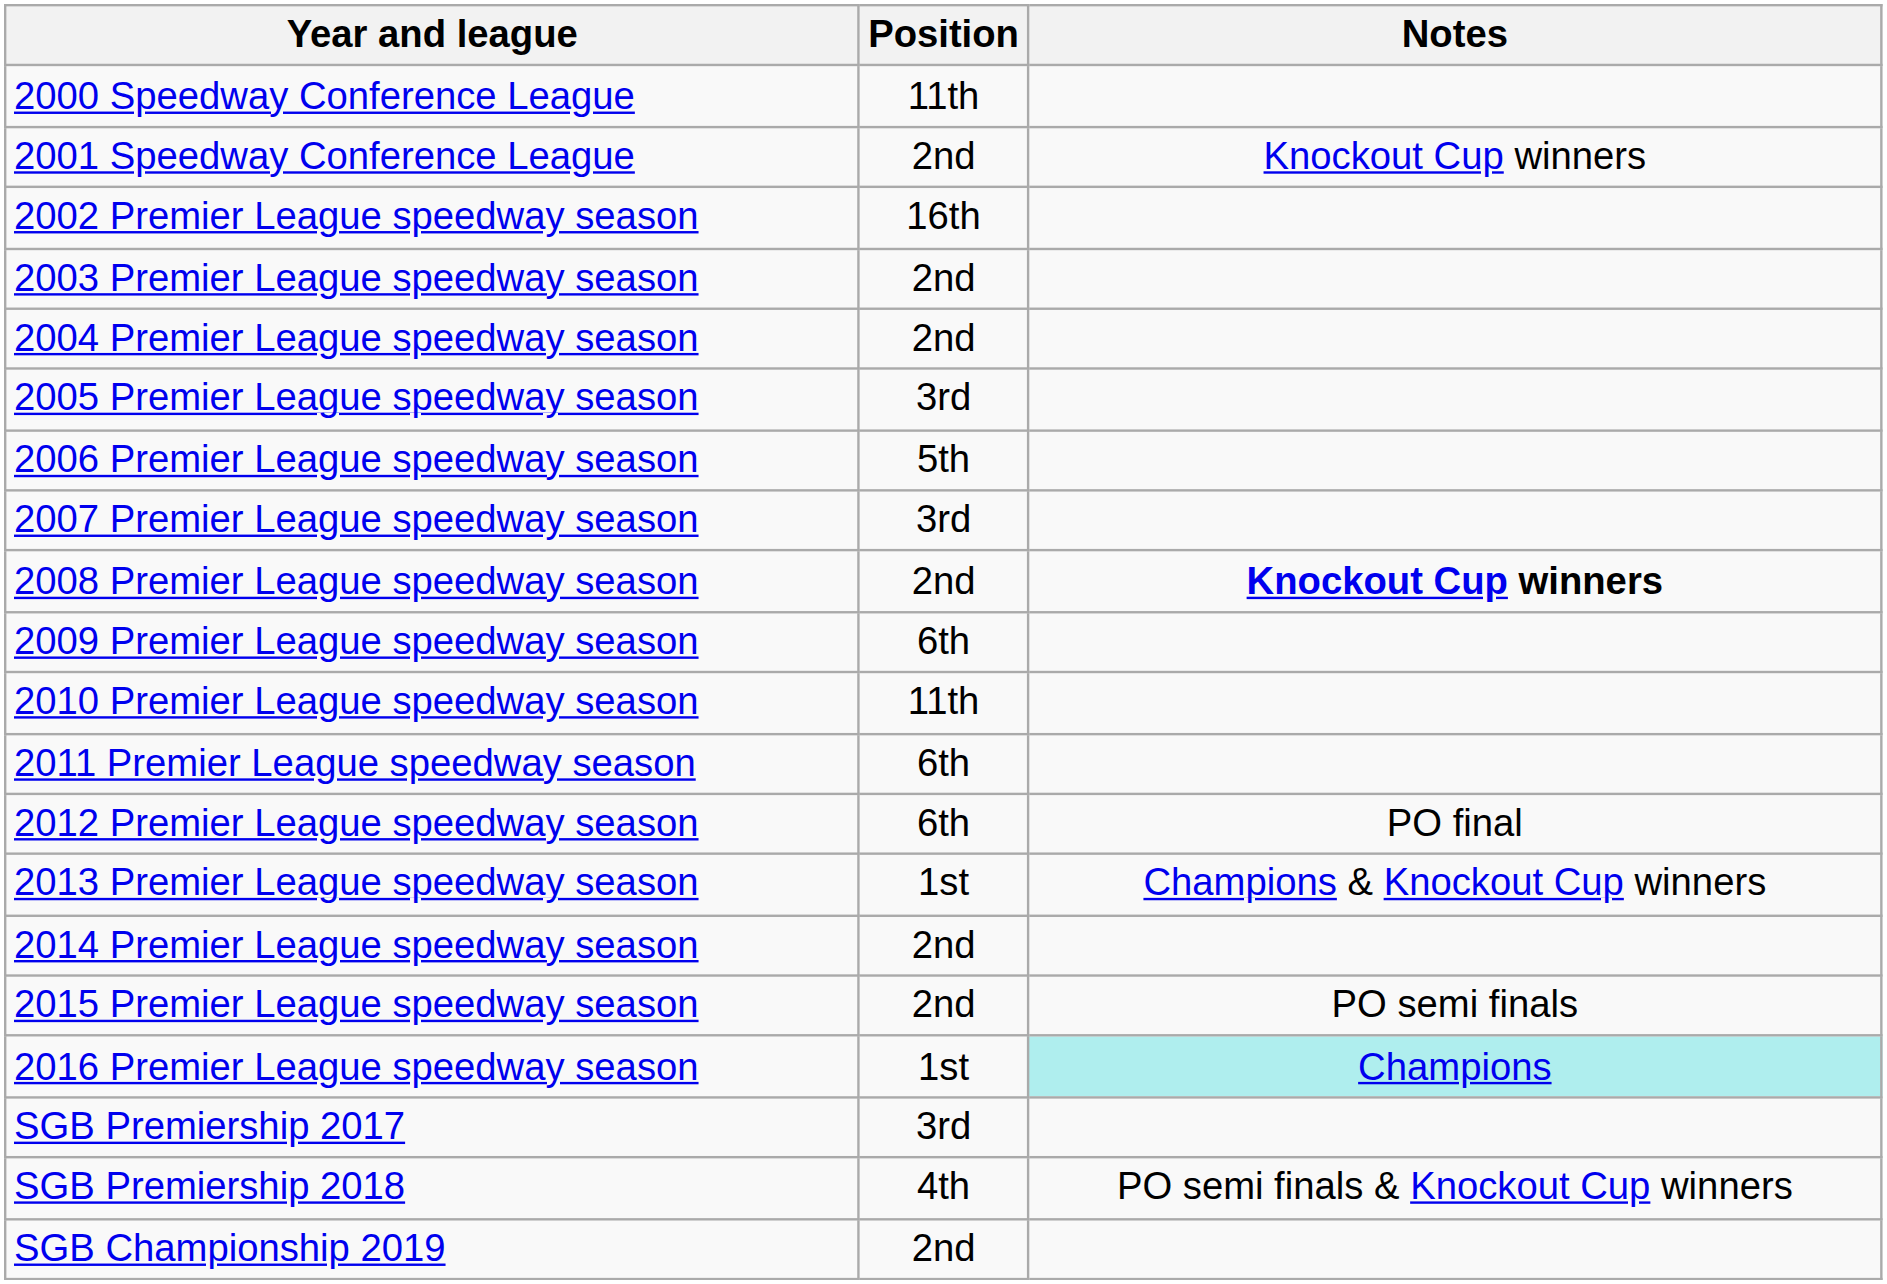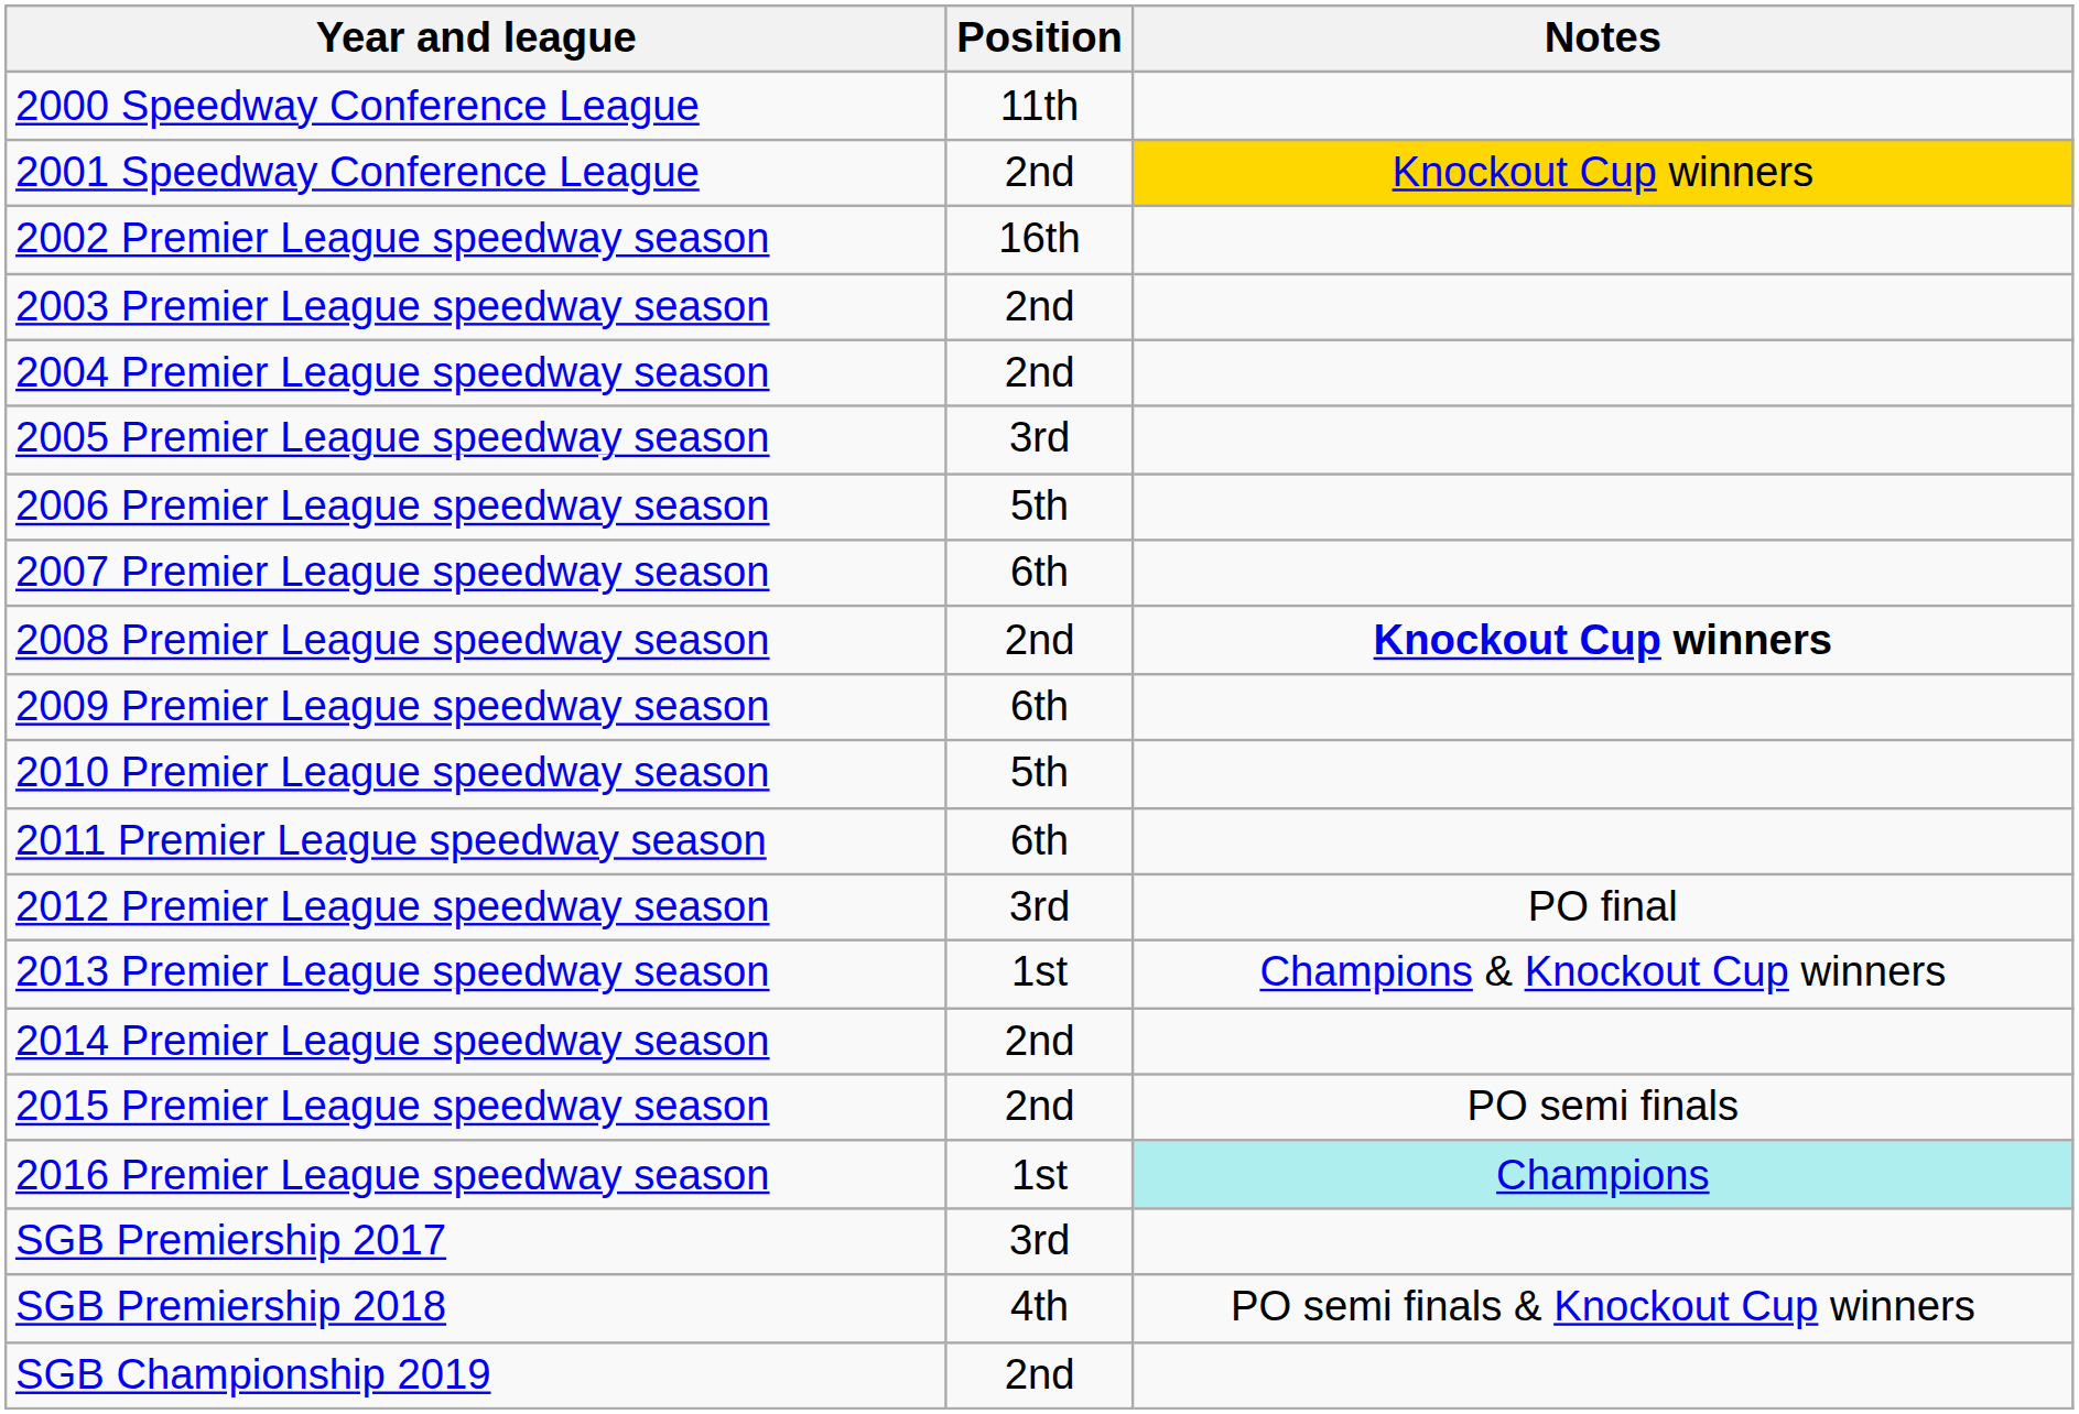 <table class="wikitable">
 <tr>
 <th width=350>Year and league</th>
 <th width=50>Position</th>
 <th width=350>Notes</th>
 </tr>
 <tr align=center>
 <td align="left"><a href='#'>2000 Speedway Conference League</a></td>
 <td>11th</td>
 <td></td>
 </tr>
 <tr align=center>
 <td align="left"><a href='#'>2001 Speedway Conference League</a></td>
 <td>2nd</td>
-<td><a href='#'>Knockout Cup</a> winners</td>
+<td style="background: gold;"><a href='#'>Knockout Cup</a> winners</td>
 </tr>
 <tr align=center>
 <td align="left"><a href='#'>2002 Premier League speedway season</a></td>
 <td>16th</td>
 <td></td>
 </tr>
 <tr align=center>
 <td align="left"><a href='#'>2003 Premier League speedway season</a></td>
 <td>2nd</td>
 <td></td>
 </tr>
 <tr align=center>
 <td align="left"><a href='#'>2004 Premier League speedway season</a></td>
 <td>2nd</td>
 <td></td>
 </tr>
 <tr align=center>
 <td align="left"><a href='#'>2005 Premier League speedway season</a></td>
 <td>3rd</td>
 <td></td>
 </tr>
 <tr align=center>
 <td align="left"><a href='#'>2006 Premier League speedway season</a></td>
 <td>5th</td>
 <td></td>
 </tr>
 <tr align=center>
 <td align="left"><a href='#'>2007 Premier League speedway season</a></td>
-<td>3rd</td>
+<td>6th</td>
 <td></td>
 </tr>
 <tr align=center>
 <td align="left"><a href='#'>2008 Premier League speedway season</a></td>
 <td>2nd</td>
 <td><strong><a href='#'>Knockout Cup</a> winners</strong></td>
 </tr>
 <tr align=center>
 <td align="left"><a href='#'>2009 Premier League speedway season</a></td>
 <td>6th</td>
 <td></td>
 </tr>
 <tr align=center>
 <td align="left"><a href='#'>2010 Premier League speedway season</a></td>
-<td>11th</td>
+<td>5th</td>
 <td></td>
 </tr>
 <tr align=center>
 <td align="left"><a href='#'>2011 Premier League speedway season</a></td>
 <td>6th</td>
 <td></td>
 </tr>
 <tr align=center>
 <td align="left"><a href='#'>2012 Premier League speedway season</a></td>
-<td>6th</td>
+<td>3rd</td>
 <td>PO final</td>
 </tr>
 <tr align=center>
 <td align="left"><a href='#'>2013 Premier League speedway season</a></td>
 <td>1st</td>
 <td><a href='#'>Champions</a> & <a href='#'>Knockout Cup</a> winners</td>
 </tr>
 <tr align=center>
 <td align="left"><a href='#'>2014 Premier League speedway season</a></td>
 <td>2nd</td>
 <td></td>
 </tr>
 <tr align=center>
 <td align="left"><a href='#'>2015 Premier League speedway season</a></td>
 <td>2nd</td>
 <td>PO semi finals</td>
 </tr>
 <tr align=center>
 <td align="left"><a href='#'>2016 Premier League speedway season</a></td>
 <td>1st</td>
 <td style="background: paleturquoise;"><a href='#'>Champions</a></td>
 </tr>
 <tr align=center>
 <td align="left"><a href='#'>SGB Premiership 2017</a></td>
 <td>3rd</td>
 <td></td>
 </tr>
 <tr align=center>
 <td align="left"><a href='#'>SGB Premiership 2018</a></td>
 <td>4th</td>
 <td>PO semi finals & <a href='#'>Knockout Cup</a> winners</td>
 </tr>
 <tr align=center>
 <td align="left"><a href='#'>SGB Championship 2019</a></td>
 <td>2nd</td>
 <td></td>
 </tr>
 </table>
